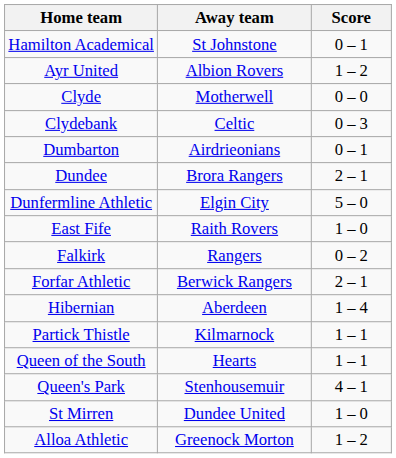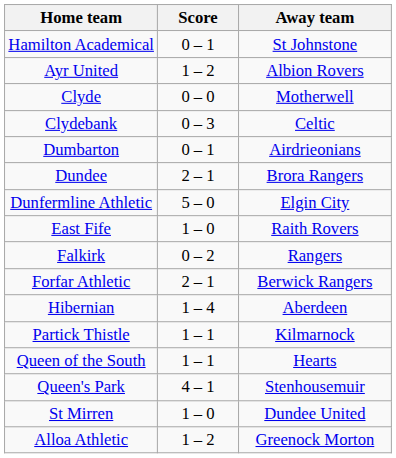 <table class="wikitable" style="text-align: center">
 <tr>
 <th width=140>Home team</th>
+<th width=70>Score</th>
 <th width=140>Away team</th>
-<th width=70>Score</th>
 </tr>
 <tr>
 <td><a href='#'>Hamilton Academical</a></td>
+<td>0 – 1</td>
 <td><a href='#'>St Johnstone</a></td>
-<td>0 – 1</td>
 </tr>
 <tr>
 <td><a href='#'>Ayr United</a></td>
+<td>1 – 2</td>
 <td><a href='#'>Albion Rovers</a></td>
-<td>1 – 2</td>
 </tr>
 <tr>
 <td><a href='#'>Clyde</a></td>
+<td>0 – 0</td>
 <td><a href='#'>Motherwell</a></td>
-<td>0 – 0</td>
 </tr>
 <tr>
 <td><a href='#'>Clydebank</a></td>
+<td>0 – 3</td>
 <td><a href='#'>Celtic</a></td>
-<td>0 – 3</td>
 </tr>
 <tr>
 <td><a href='#'>Dumbarton</a></td>
+<td>0 – 1</td>
 <td><a href='#'>Airdrieonians</a></td>
-<td>0 – 1</td>
 </tr>
 <tr>
 <td><a href='#'>Dundee</a></td>
+<td>2 – 1</td>
 <td><a href='#'>Brora Rangers</a></td>
-<td>2 – 1</td>
 </tr>
 <tr>
 <td><a href='#'>Dunfermline Athletic</a></td>
+<td>5 – 0</td>
 <td><a href='#'>Elgin City</a></td>
-<td>5 – 0</td>
 </tr>
 <tr>
 <td><a href='#'>East Fife</a></td>
+<td>1 – 0</td>
 <td><a href='#'>Raith Rovers</a></td>
-<td>1 – 0</td>
 </tr>
 <tr>
 <td><a href='#'>Falkirk</a></td>
+<td>0 – 2</td>
 <td><a href='#'>Rangers</a></td>
-<td>0 – 2</td>
 </tr>
 <tr>
 <td><a href='#'>Forfar Athletic</a></td>
+<td>2 – 1</td>
 <td><a href='#'>Berwick Rangers</a></td>
-<td>2 – 1</td>
 </tr>
 <tr>
 <td><a href='#'>Hibernian</a></td>
+<td>1 – 4</td>
 <td><a href='#'>Aberdeen</a></td>
-<td>1 – 4</td>
 </tr>
 <tr>
 <td><a href='#'>Partick Thistle</a></td>
+<td>1 – 1</td>
 <td><a href='#'>Kilmarnock</a></td>
-<td>1 – 1</td>
 </tr>
 <tr>
 <td><a href='#'>Queen of the South</a></td>
+<td>1 – 1</td>
 <td><a href='#'>Hearts</a></td>
-<td>1 – 1</td>
 </tr>
 <tr>
 <td><a href='#'>Queen's Park</a></td>
+<td>4 – 1</td>
 <td><a href='#'>Stenhousemuir</a></td>
-<td>4 – 1</td>
 </tr>
 <tr>
 <td><a href='#'>St Mirren</a></td>
+<td>1 – 0</td>
 <td><a href='#'>Dundee United</a></td>
-<td>1 – 0</td>
 </tr>
 <tr>
 <td><a href='#'>Alloa Athletic</a></td>
+<td>1 – 2</td>
 <td><a href='#'>Greenock Morton</a></td>
-<td>1 – 2</td>
 </tr>
 </table>
